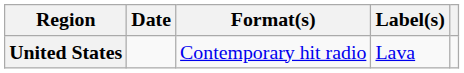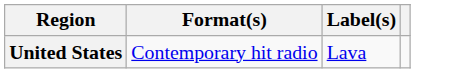 <table class="wikitable plainrowheaders">
 <tr>
 <th scope="col">Region</th>
-<th scope="col">Date</th>
 <th scope="col">Format(s)</th>
 <th scope="col">Label(s)</th>
 <th scope="col"></th>
 </tr>
 <tr>
 <th scope="row">United States</th>
-<td></td>
 <td><a href='#'>Contemporary hit radio</a></td>
 <td><a href='#'>Lava</a></td>
 <td align="center"></td>
 </tr>
 </table>
